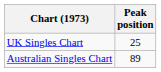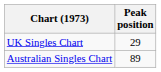 <table class="wikitable sortable">
 <tr>
 <th>Chart (1973)</th>
 <th>Peak<br>position</th>
 </tr>
 <tr>
 <td><a href='#'>UK Singles Chart</a></td>
-<td style="text-align:center;">25</td>
+<td style="text-align:center;">29</td>
 </tr>
 <tr>
 <td><a href='#'>Australian Singles Chart</a></td>
 <td style="text-align:center;">89</td>
 </tr>
 </table>
